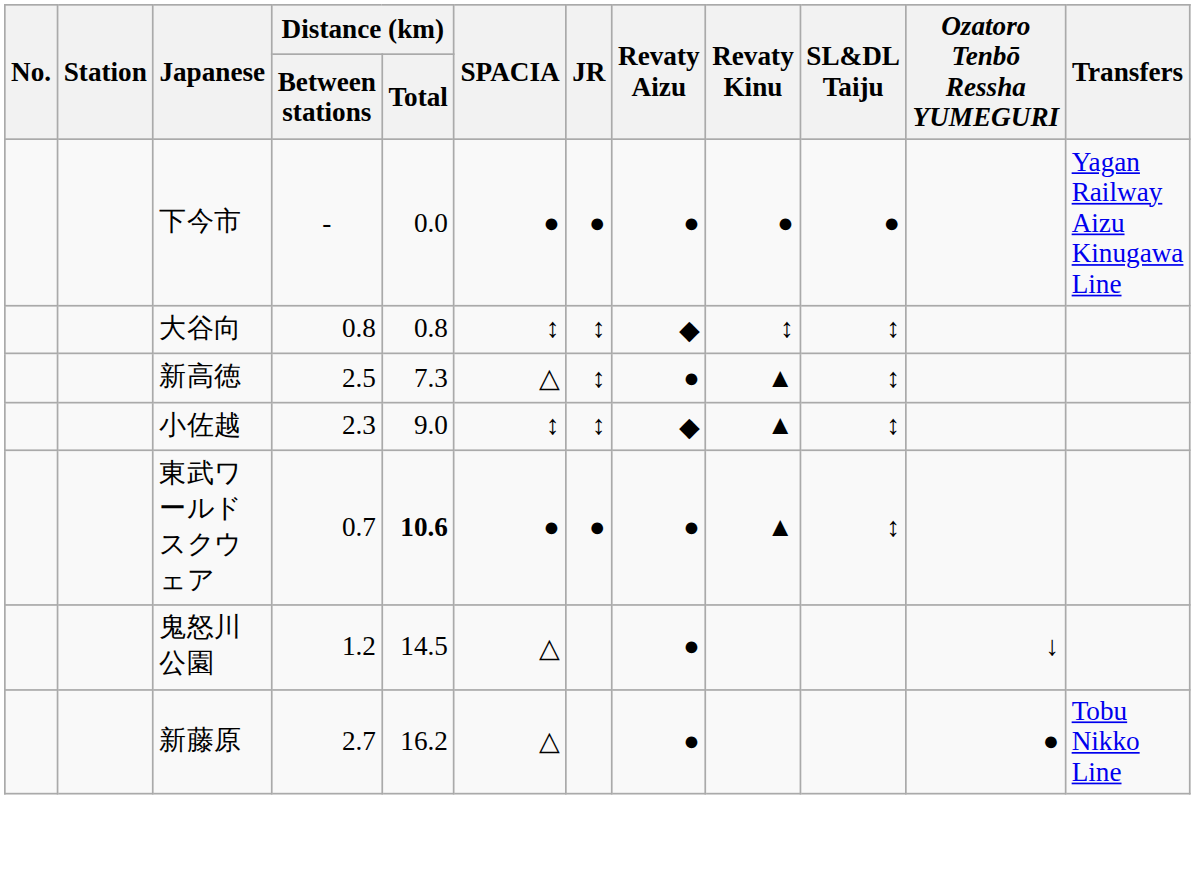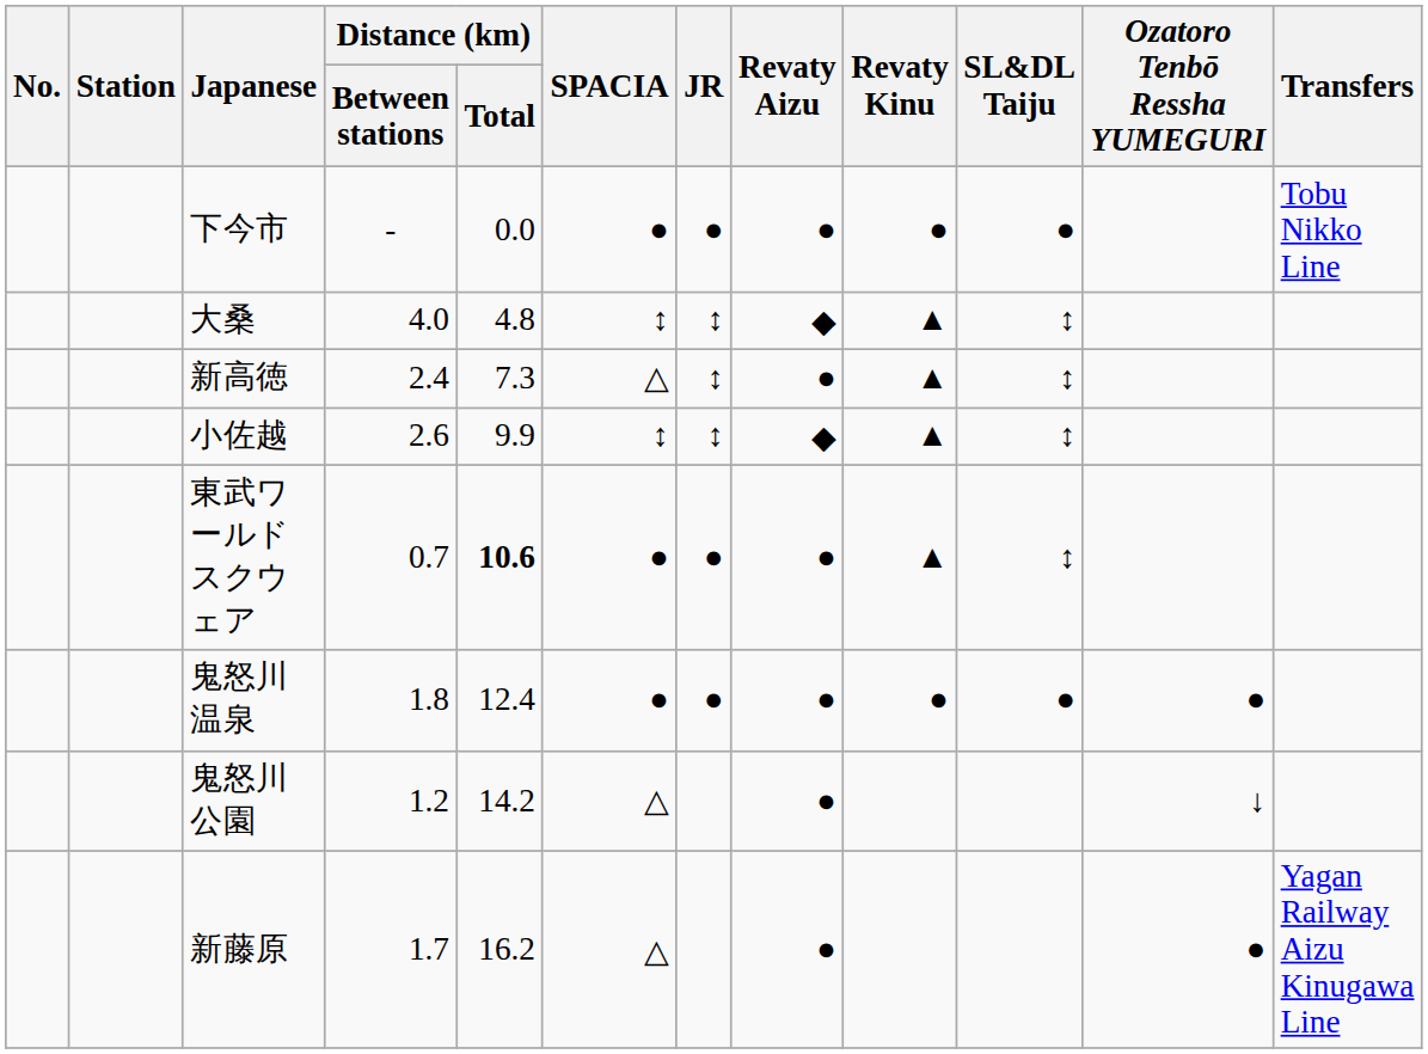 <table class="wikitable">
 <tr>
 <th rowspan="2">No.</th>
 <th rowspan="2">Station</th>
 <th rowspan="2">Japanese</th>
 <th colspan="2">Distance (km)</th>
 <th rowspan="2">SPACIA</th>
 <th rowspan="2">JR</th>
 <th rowspan="2">Revaty<br>Aizu</th>
 <th rowspan="2">Revaty<br>Kinu</th>
 <th rowspan="2">SL&DL<br>Taiju</th>
 <th rowspan="2"><em>Ozatoro<br>Tenbō<br>Ressha<br>YUMEGURI</em></th>
 <th rowspan="2">Transfers</th>
 </tr>
 <tr>
 <th>Between<br>stations</th>
 <th>Total</th>
 </tr>
 <tr>
 <td style="text-align: left"></td>
 <td></td>
 <td>下今市</td>
 <td style="text-align:center;">-</td>
 <td style="text-align:right;">0.0</td>
 <td style="text-align:right;">●</td>
 <td style="text-align:right;">●</td>
 <td style="text-align:right;">●</td>
 <td style="text-align:right;">●</td>
 <td style="text-align:right;">●</td>
 <td style="text-align:right;"> </td>
-<td><a href='#'>Yagan Railway Aizu Kinugawa Line</a></td>
+<td><a href='#'>Tobu Nikko Line</a></td>
 </tr>
 <tr>
 <td style="text-align: left"></td>
 <td></td>
-<td>大谷向</td>
-<td style="text-align:right;">0.8</td>
-<td style="text-align:right;">0.8</td>
+<td>大桑</td>
+<td style="text-align:right;">4.0</td>
+<td style="text-align:right;">4.8</td>
 <td style="text-align:right;">↕</td>
 <td style="text-align:right;">↕</td>
 <td style="text-align:right;">◆</td>
-<td style="text-align:right;">↕</td>
+<td style="text-align:right;">▲</td>
 <td style="text-align:right;">↕</td>
 <td style="text-align:right;"> </td>
 <td> </td>
 </tr>
 <tr>
 <td style="text-align: left"></td>
 <td></td>
 <td>新高徳</td>
-<td style="text-align:right;">2.5</td>
+<td style="text-align:right;">2.4</td>
 <td style="text-align:right;">7.3</td>
 <td style="text-align:right;">△</td>
 <td style="text-align:right;">↕</td>
 <td style="text-align:right;">●</td>
 <td style="text-align:right;">▲</td>
 <td style="text-align:right;">↕</td>
 <td style="text-align:right;"> </td>
 <td> </td>
 </tr>
 <tr>
 <td style="text-align: left"></td>
 <td></td>
 <td>小佐越</td>
-<td style="text-align:right;">2.3</td>
-<td style="text-align:right;">9.0</td>
+<td style="text-align:right;">2.6</td>
+<td style="text-align:right;">9.9</td>
 <td style="text-align:right;">↕</td>
 <td style="text-align:right;">↕</td>
 <td style="text-align:right;">◆</td>
 <td style="text-align:right;">▲</td>
 <td style="text-align:right;">↕</td>
 <td style="text-align:right;"> </td>
 <td> </td>
 </tr>
 <tr>
 <td style="text-align: left"></td>
 <td></td>
 <td>東武ワールドスクウェア</td>
 <td style="text-align:right;">0.7</td>
 <td style="text-align:right;"><strong>10.6</strong></td>
 <td style="text-align:right;">●</td>
 <td style="text-align:right;">●</td>
 <td style="text-align:right;">●</td>
 <td style="text-align:right;">▲</td>
 <td style="text-align:right;">↕</td>
 <td style="text-align:right;"> </td>
 <td> </td>
 </tr>
 <tr>
 <td style="text-align: left"></td>
 <td></td>
+<td>鬼怒川温泉</td>
+<td style="text-align:right;">1.8</td>
+<td style="text-align:right;">12.4</td>
+<td style="text-align:right;">●</td>
+<td style="text-align:right;">●</td>
+<td style="text-align:right;">●</td>
+<td style="text-align:right;">●</td>
+<td style="text-align:right;">●</td>
+<td style="text-align:right;">●</td>
+<td> </td>
+</tr>
+<tr>
+<td style="text-align: left"></td>
+<td></td>
 <td>鬼怒川公園</td>
 <td style="text-align:right;">1.2</td>
-<td style="text-align:right;">14.5</td>
+<td style="text-align:right;">14.2</td>
 <td style="text-align:right;">△</td>
 <td style="text-align:right;"> </td>
 <td style="text-align:right;">●</td>
 <td style="text-align:right;"> </td>
 <td style="text-align:right;"> </td>
 <td style="text-align:right;">↓</td>
 <td> </td>
 </tr>
 <tr>
 <td style="text-align: left"></td>
 <td></td>
 <td>新藤原</td>
-<td style="text-align:right;">2.7</td>
+<td style="text-align:right;">1.7</td>
 <td style="text-align:right;">16.2</td>
 <td style="text-align:right;">△</td>
 <td style="text-align:right;"> </td>
 <td style="text-align:right;">●</td>
 <td style="text-align:right;"> </td>
 <td style="text-align:right;"> </td>
 <td style="text-align:right;">●</td>
-<td><a href='#'>Tobu Nikko Line</a></td>
+<td><a href='#'>Yagan Railway Aizu Kinugawa Line</a></td>
 </tr>
 </table>
